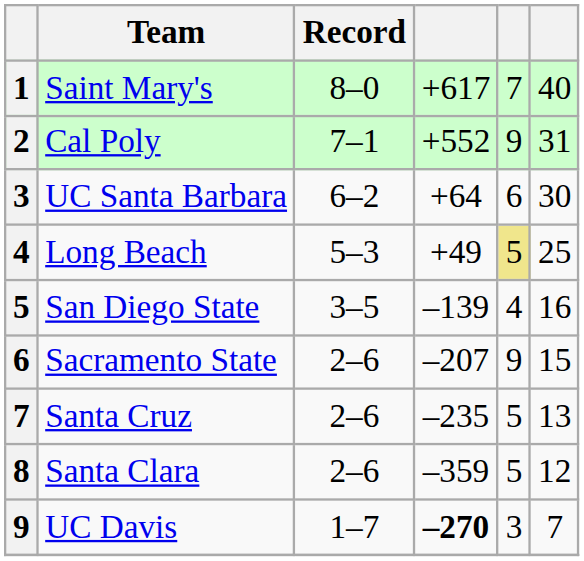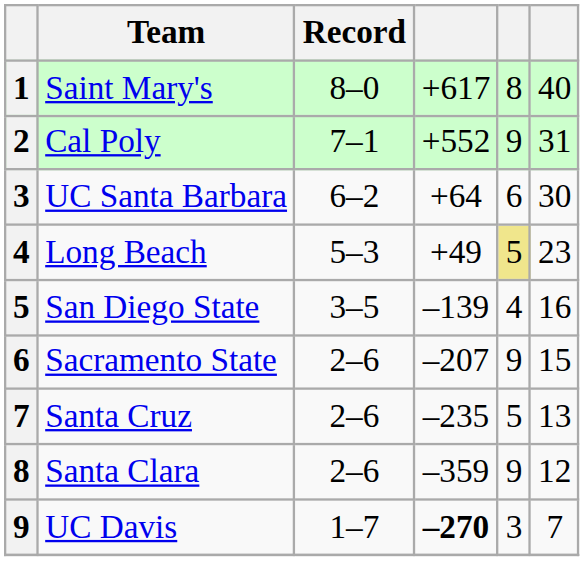 <table class="wikitable sortable collapsible collapsed plainrowheaders" style="font-size:90%;">
 <tr>
 <th scope=col></th>
 <th scope=col>Team</th>
 <th scope=col>Record</th>
 <th scope=col></th>
 <th scope=col></th>
 <th scope=col></th>
 </tr>
 <tr bgcolor=ccffcc>
 <th align=center>1</th>
 <td> <a href='#'>Saint Mary's</a></td>
 <td align=center>8–0</td>
 <td align=center>+617</td>
-<td align=center>7</td>
+<td align=center>8</td>
 <td align=center>40</td>
 </tr>
 <tr bgcolor=ccffcc>
 <th align=center>2</th>
 <td> <a href='#'>Cal Poly</a></td>
 <td align=center>7–1</td>
 <td align=center>+552</td>
 <td align=center>9</td>
 <td align=center>31</td>
 </tr>
 <tr>
 <th align=center>3</th>
 <td> <a href='#'>UC Santa Barbara</a></td>
 <td align=center>6–2</td>
 <td align=center>+64</td>
 <td align=center>6</td>
 <td align=center>30</td>
 </tr>
 <tr>
 <th align=center>4</th>
 <td> <a href='#'>Long Beach</a></td>
 <td align=center>5–3</td>
 <td align=center>+49</td>
 <td align=center style="background: khaki;">5</td>
-<td align=center>25</td>
+<td align=center>23</td>
 </tr>
 <tr>
 <th align=center>5</th>
 <td> <a href='#'>San Diego State</a></td>
 <td align=center>3–5</td>
 <td align=center>–139</td>
 <td align=center>4</td>
 <td align=center>16</td>
 </tr>
 <tr>
 <th align=center>6</th>
 <td>  <a href='#'>Sacramento State</a></td>
 <td align=center>2–6</td>
 <td align=center>–207</td>
 <td align=center>9</td>
 <td align=center>15</td>
 </tr>
 <tr>
 <th align=center>7</th>
 <td> <a href='#'>Santa Cruz</a></td>
 <td align=center>2–6</td>
 <td align=center>–235</td>
 <td align=center>5</td>
 <td align=center>13</td>
 </tr>
 <tr>
 <th align=center>8</th>
 <td> <a href='#'>Santa Clara</a></td>
 <td align=center>2–6</td>
 <td align=center>–359</td>
-<td align=center>5</td>
+<td align=center>9</td>
 <td align=center>12</td>
 </tr>
 <tr>
 <th align=center>9</th>
 <td> <a href='#'>UC Davis</a></td>
 <td align=center>1–7</td>
 <td align=center><strong>–270</strong></td>
 <td align=center>3</td>
 <td align=center>7</td>
 </tr>
 <tr>
 </tr>
 </table>
